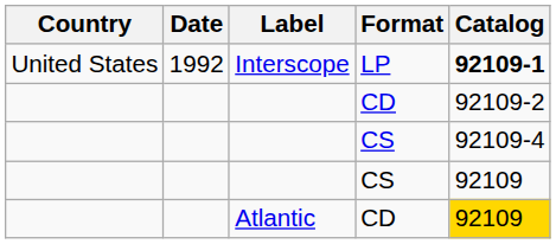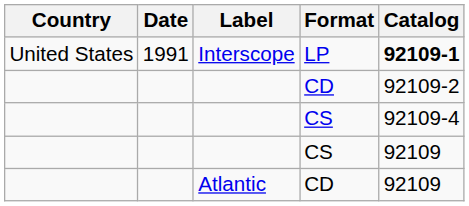 <table class="wikitable">
 <tr>
 <th>Country</th>
 <th>Date</th>
 <th>Label</th>
 <th>Format</th>
 <th>Catalog</th>
 </tr>
 <tr>
 <td>United States</td>
-<td>1992</td>
+<td>1991</td>
 <td><a href='#'>Interscope</a></td>
 <td><a href='#'>LP</a></td>
 <td><strong>92109-1</strong></td>
 </tr>
 <tr>
 <td></td>
 <td></td>
 <td></td>
 <td><a href='#'>CD</a></td>
 <td>92109-2</td>
 </tr>
 <tr>
 <td></td>
 <td></td>
 <td></td>
 <td><a href='#'>CS</a></td>
 <td>92109-4</td>
 </tr>
 <tr>
 <td></td>
 <td></td>
 <td></td>
 <td>CS</td>
 <td>92109</td>
 </tr>
 <tr>
 <td></td>
 <td></td>
 <td><a href='#'>Atlantic</a></td>
 <td>CD</td>
-<td style="background: gold;">92109</td>
+<td>92109</td>
 </tr>
 </table>
